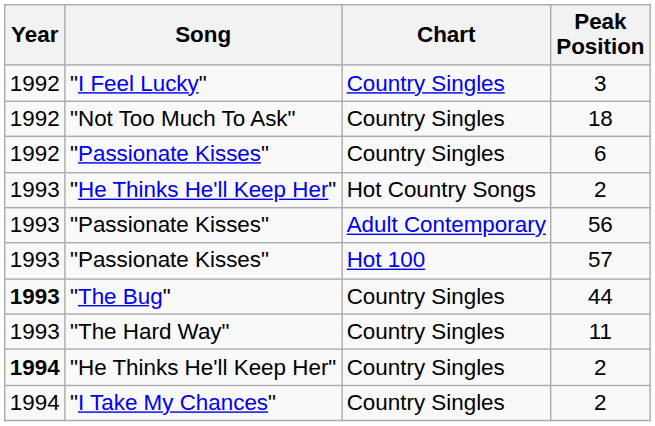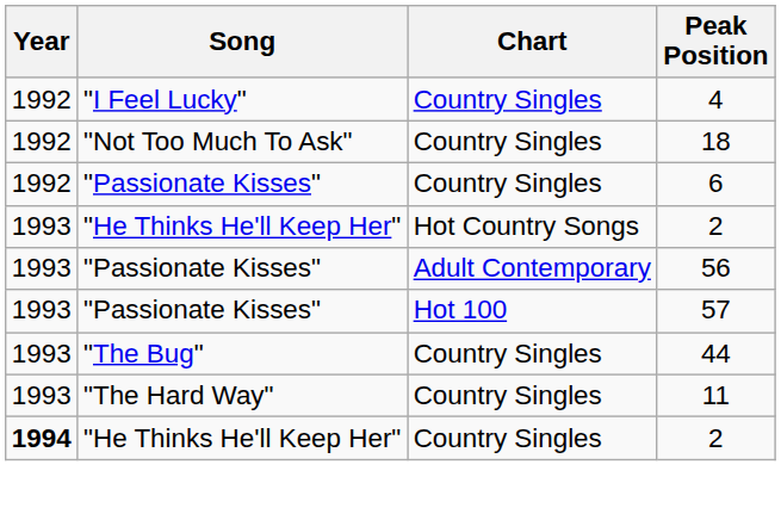 <table class="wikitable">
 <tr>
 <th>Year</th>
 <th>Song</th>
 <th>Chart</th>
 <th>Peak<br>Position</th>
 </tr>
 <tr>
 <td>1992</td>
 <td>"<a href='#'>I Feel Lucky</a>"</td>
 <td><a href='#'>Country Singles</a></td>
-<td align="center">3</td>
+<td align="center">4</td>
 </tr>
 <tr>
 <td>1992</td>
 <td>"Not Too Much To Ask"</td>
 <td>Country Singles</td>
 <td align="center">18</td>
 </tr>
 <tr>
 <td>1992</td>
 <td>"<a href='#'>Passionate Kisses</a>"</td>
 <td>Country Singles</td>
 <td align="center">6</td>
 </tr>
 <tr>
 <td>1993</td>
 <td>"<a href='#'>He Thinks He'll Keep Her</a>"</td>
 <td>Hot Country Songs</td>
 <td align="center">2</td>
 </tr>
 <tr>
 <td>1993</td>
 <td>"Passionate Kisses"</td>
 <td><a href='#'>Adult Contemporary</a></td>
 <td align="center">56</td>
 </tr>
 <tr>
 <td>1993</td>
 <td>"Passionate Kisses"</td>
 <td><a href='#'>Hot 100</a></td>
 <td align="center">57</td>
 </tr>
 <tr>
-<td><strong>1993</strong></td>
+<td>1993</td>
 <td>"<a href='#'>The Bug</a>"</td>
 <td>Country Singles</td>
 <td align="center">44</td>
 </tr>
 <tr>
 <td>1993</td>
 <td>"The Hard Way"</td>
 <td>Country Singles</td>
 <td align="center">11</td>
 </tr>
 <tr>
 <td><strong>1994</strong></td>
 <td>"He Thinks He'll Keep Her"</td>
 <td>Country Singles</td>
 <td align="center">2</td>
 </tr>
-<tr>
-<td>1994</td>
-<td>"<a href='#'>I Take My Chances</a>"</td>
-<td>Country Singles</td>
-<td align="center">2</td>
-</tr>
 </table>
